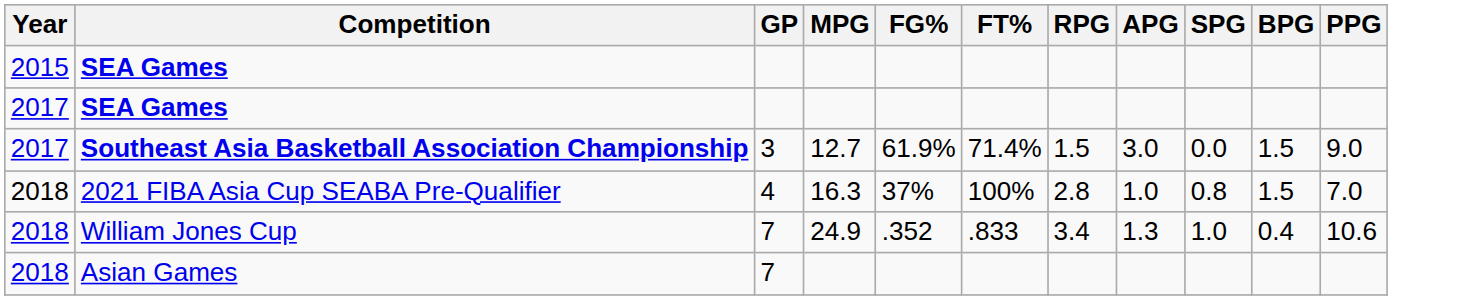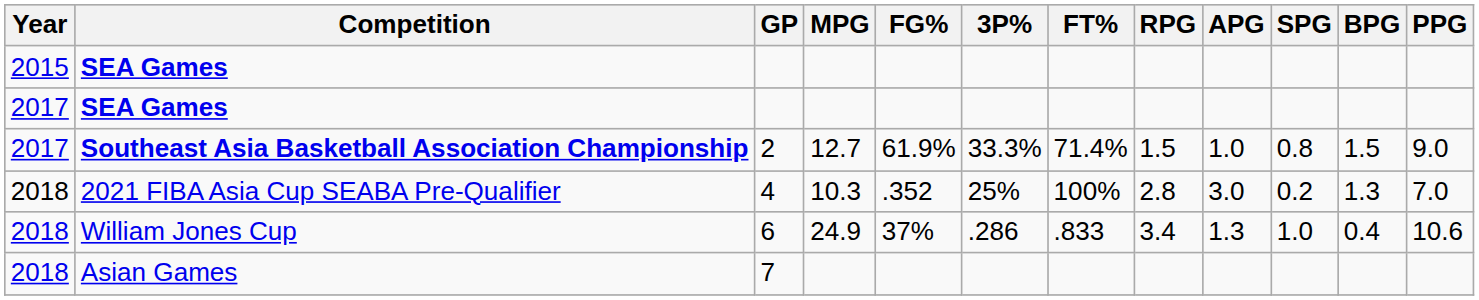 <table class="wikitable sortable">
 <tr>
 <th>Year</th>
 <th>Competition</th>
 <th>GP</th>
 <th>MPG</th>
 <th>FG%</th>
+<th>3P%</th>
 <th>FT%</th>
 <th>RPG</th>
 <th>APG</th>
 <th>SPG</th>
 <th>BPG</th>
 <th>PPG</th>
 </tr>
 <tr>
 <td><a href='#'>2015</a></td>
 <td><strong><a href='#'>SEA Games</a></strong></td>
+<td></td>
 <td></td>
 <td></td>
 <td></td>
 <td></td>
 <td></td>
 <td></td>
 <td></td>
 <td></td>
 <td></td>
 </tr>
 <tr>
 <td><a href='#'>2017</a></td>
 <td><strong><a href='#'>SEA Games</a></strong></td>
 <td></td>
 <td></td>
 <td></td>
 <td></td>
 <td></td>
 <td></td>
 <td></td>
 <td></td>
 <td></td>
+<td></td>
 </tr>
 <tr>
 <td><a href='#'>2017</a></td>
 <td><strong><a href='#'>Southeast Asia Basketball Association Championship</a></strong></td>
-<td>3</td>
+<td>2</td>
 <td>12.7</td>
 <td>61.9%</td>
+<td>33.3%</td>
 <td>71.4%</td>
 <td>1.5</td>
-<td>3.0</td>
-<td>0.0</td>
+<td>1.0</td>
+<td>0.8</td>
 <td>1.5</td>
 <td>9.0</td>
 </tr>
 <tr>
 <td>2018</td>
 <td><a href='#'>2021 FIBA Asia Cup SEABA Pre-Qualifier</a></td>
 <td>4</td>
-<td>16.3</td>
-<td>37%</td>
+<td>10.3</td>
+<td>.352</td>
+<td>25%</td>
 <td>100%</td>
 <td>2.8</td>
-<td>1.0</td>
-<td>0.8</td>
-<td>1.5</td>
+<td>3.0</td>
+<td>0.2</td>
+<td>1.3</td>
 <td>7.0</td>
 </tr>
 <tr>
 <td><a href='#'>2018</a></td>
 <td><a href='#'>William Jones Cup</a></td>
-<td>7</td>
+<td>6</td>
 <td>24.9</td>
-<td>.352</td>
+<td>37%</td>
+<td>.286</td>
 <td>.833</td>
 <td>3.4</td>
 <td>1.3</td>
 <td>1.0</td>
 <td>0.4</td>
 <td>10.6</td>
 </tr>
 <tr>
 <td><a href='#'>2018</a></td>
 <td><a href='#'>Asian Games</a></td>
 <td>7</td>
 <td></td>
 <td></td>
 <td></td>
 <td></td>
 <td></td>
 <td></td>
 <td></td>
 <td></td>
+<td></td>
 </tr>
 </table>
